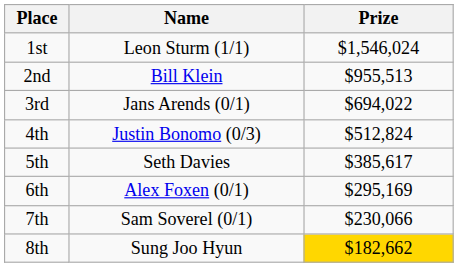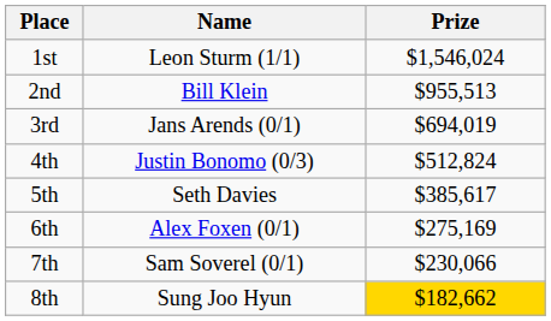 <table class="wikitable">
 <tr>
 <th width="50">Place</th>
 <th width="200">Name</th>
 <th width="125">Prize</th>
 </tr>
 <tr>
 <td align = "center">1st</td>
 <td align = "center"> Leon Sturm (1/1)</td>
 <td align = "center">$1,546,024</td>
 </tr>
 <tr>
 <td align = "center">2nd</td>
 <td align = "center"> <a href='#'>Bill Klein</a></td>
 <td align = "center">$955,513</td>
 </tr>
 <tr>
 <td align = "center">3rd</td>
 <td align = "center"> Jans Arends (0/1)</td>
-<td align = "center">$694,022</td>
+<td align = "center">$694,019</td>
 </tr>
 <tr>
 <td align = "center">4th</td>
 <td align = "center"> <a href='#'>Justin Bonomo</a> (0/3)</td>
 <td align = "center">$512,824</td>
 </tr>
 <tr>
 <td align = "center">5th</td>
 <td align = "center"> Seth Davies</td>
 <td align = "center">$385,617</td>
 </tr>
 <tr>
 <td align = "center">6th</td>
 <td align = "center"> <a href='#'>Alex Foxen</a> (0/1)</td>
-<td align = "center">$295,169</td>
+<td align = "center">$275,169</td>
 </tr>
 <tr>
 <td align = "center">7th</td>
 <td align = "center"> Sam Soverel (0/1)</td>
 <td align = "center">$230,066</td>
 </tr>
 <tr>
 <td align = "center">8th</td>
 <td align = "center"> Sung Joo Hyun</td>
 <td align = "center" style="background: gold;">$182,662</td>
 </tr>
 </table>
